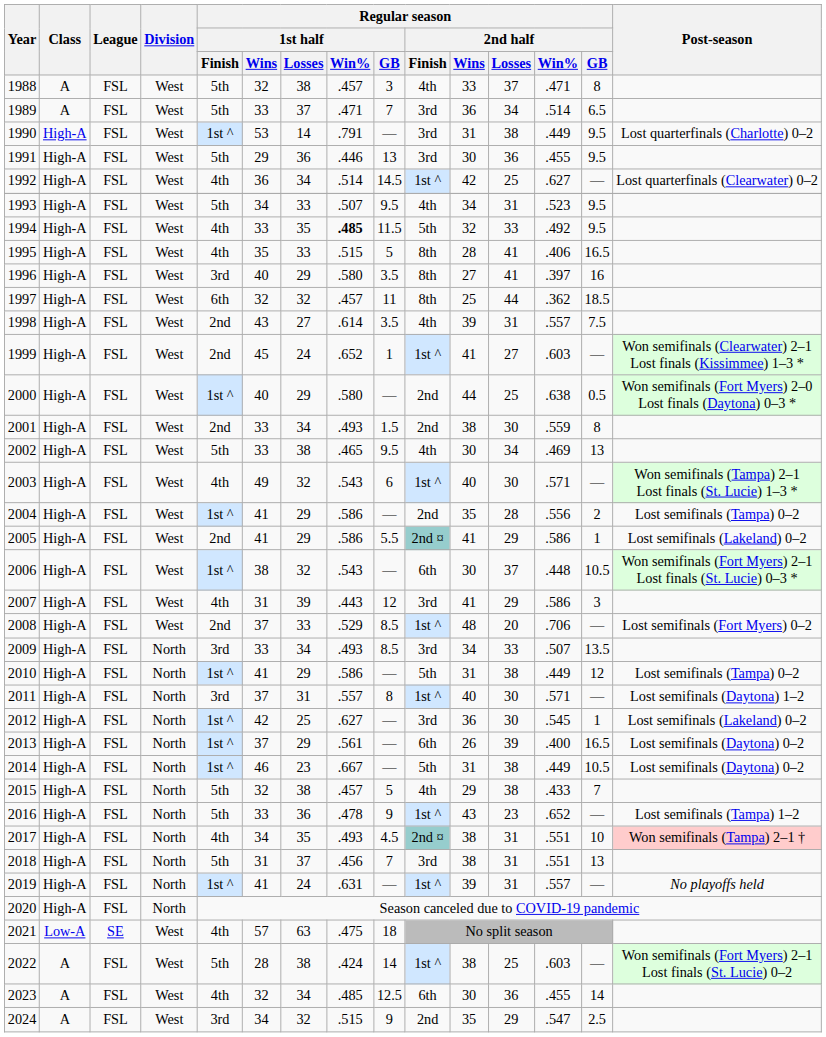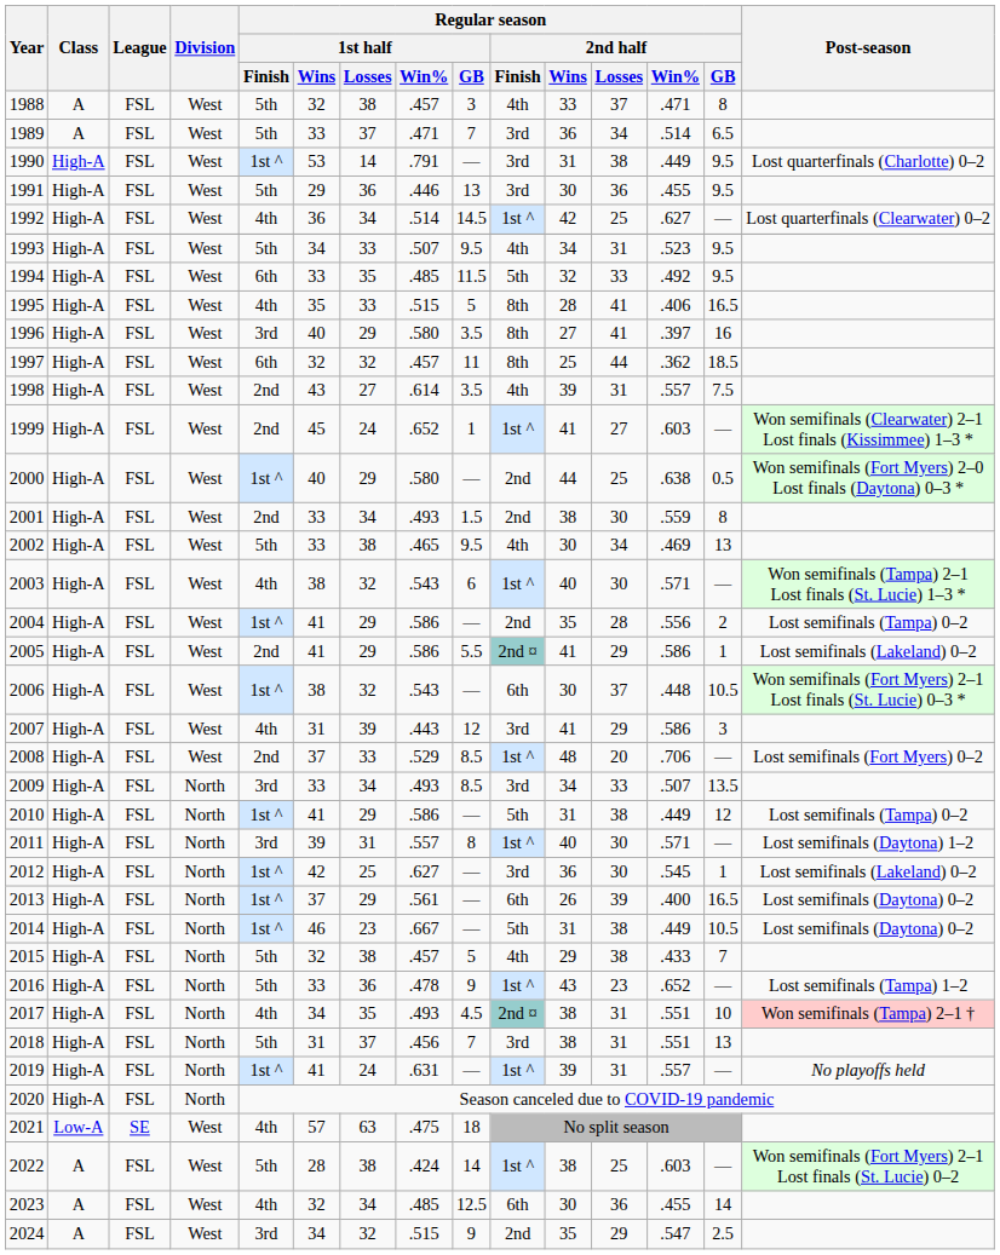 <table class="wikitable" style="text-align:center; font-size:95%">
 <tr>
 <th rowspan=3>Year</th>
 <th rowspan=3>Class</th>
 <th rowspan=3>League</th>
 <th rowspan=3><a href='#'>Division</a></th>
 <th colspan=10>Regular season</th>
 <th rowspan=3>Post-season</th>
 </tr>
 <tr>
 <th colspan=5>1st half</th>
 <th colspan=5>2nd half</th>
 </tr>
 <tr>
 <th>Finish</th>
 <th><a href='#'>Wins</a></th>
 <th><a href='#'>Losses</a></th>
 <th><a href='#'>Win%</a></th>
 <th><a href='#'>GB</a></th>
 <th>Finish</th>
 <th><a href='#'>Wins</a></th>
 <th><a href='#'>Losses</a></th>
 <th><a href='#'>Win%</a></th>
 <th><a href='#'>GB</a></th>
 </tr>
 <tr>
 <td>1988</td>
 <td>A</td>
 <td>FSL</td>
 <td>West</td>
 <td>5th</td>
 <td>32</td>
 <td>38</td>
 <td>.457</td>
 <td>3</td>
 <td>4th</td>
 <td>33</td>
 <td>37</td>
 <td>.471</td>
 <td>8</td>
 <td></td>
 </tr>
 <tr>
 <td>1989</td>
 <td>A</td>
 <td>FSL</td>
 <td>West</td>
 <td>5th</td>
 <td>33</td>
 <td>37</td>
 <td>.471</td>
 <td>7</td>
 <td>3rd</td>
 <td>36</td>
 <td>34</td>
 <td>.514</td>
 <td>6.5</td>
 <td></td>
 </tr>
 <tr>
 <td>1990</td>
 <td><a href='#'>High-A</a></td>
 <td>FSL</td>
 <td>West</td>
 <td bgcolor="#D0E7FF">1st ^</td>
 <td>53</td>
 <td>14</td>
 <td>.791</td>
 <td>—</td>
 <td>3rd</td>
 <td>31</td>
 <td>38</td>
 <td>.449</td>
 <td>9.5</td>
 <td>Lost quarterfinals (<a href='#'>Charlotte</a>) 0–2</td>
 </tr>
 <tr>
 <td>1991</td>
 <td>High-A</td>
 <td>FSL</td>
 <td>West</td>
 <td>5th</td>
 <td>29</td>
 <td>36</td>
 <td>.446</td>
 <td>13</td>
 <td>3rd</td>
 <td>30</td>
 <td>36</td>
 <td>.455</td>
 <td>9.5</td>
 <td></td>
 </tr>
 <tr>
 <td>1992</td>
 <td>High-A</td>
 <td>FSL</td>
 <td>West</td>
 <td>4th</td>
 <td>36</td>
 <td>34</td>
 <td>.514</td>
 <td>14.5</td>
 <td bgcolor="#D0E7FF">1st ^</td>
 <td>42</td>
 <td>25</td>
 <td>.627</td>
 <td>—</td>
 <td>Lost quarterfinals (<a href='#'>Clearwater</a>) 0–2</td>
 </tr>
 <tr>
 </tr>
 <tr>
 <td>1993</td>
 <td>High-A</td>
 <td>FSL</td>
 <td>West</td>
 <td>5th</td>
 <td>34</td>
 <td>33</td>
 <td>.507</td>
 <td>9.5</td>
 <td>4th</td>
 <td>34</td>
 <td>31</td>
 <td>.523</td>
 <td>9.5</td>
 <td></td>
 </tr>
 <tr>
 <td>1994</td>
 <td>High-A</td>
 <td>FSL</td>
 <td>West</td>
-<td>4th</td>
+<td>6th</td>
 <td>33</td>
 <td>35</td>
-<td><strong>.485</strong></td>
+<td>.485</td>
 <td>11.5</td>
 <td>5th</td>
 <td>32</td>
 <td>33</td>
 <td>.492</td>
 <td>9.5</td>
 <td></td>
 </tr>
 <tr>
 <td>1995</td>
 <td>High-A</td>
 <td>FSL</td>
 <td>West</td>
 <td>4th</td>
 <td>35</td>
 <td>33</td>
 <td>.515</td>
 <td>5</td>
 <td>8th</td>
 <td>28</td>
 <td>41</td>
 <td>.406</td>
 <td>16.5</td>
 <td></td>
 </tr>
 <tr>
 <td>1996</td>
 <td>High-A</td>
 <td>FSL</td>
 <td>West</td>
 <td>3rd</td>
 <td>40</td>
 <td>29</td>
 <td>.580</td>
 <td>3.5</td>
 <td>8th</td>
 <td>27</td>
 <td>41</td>
 <td>.397</td>
 <td>16</td>
 <td></td>
 </tr>
 <tr>
 <td>1997</td>
 <td>High-A</td>
 <td>FSL</td>
 <td>West</td>
 <td>6th</td>
 <td>32</td>
 <td>32</td>
 <td>.457</td>
 <td>11</td>
 <td>8th</td>
 <td>25</td>
 <td>44</td>
 <td>.362</td>
 <td>18.5</td>
 <td></td>
 </tr>
 <tr>
 <td>1998</td>
 <td>High-A</td>
 <td>FSL</td>
 <td>West</td>
 <td>2nd</td>
 <td>43</td>
 <td>27</td>
 <td>.614</td>
 <td>3.5</td>
 <td>4th</td>
 <td>39</td>
 <td>31</td>
 <td>.557</td>
 <td>7.5</td>
 <td></td>
 </tr>
 <tr>
 <td>1999</td>
 <td>High-A</td>
 <td>FSL</td>
 <td>West</td>
 <td>2nd</td>
 <td>45</td>
 <td>24</td>
 <td>.652</td>
 <td>1</td>
 <td bgcolor="#D0E7FF">1st ^</td>
 <td>41</td>
 <td>27</td>
 <td>.603</td>
 <td>—</td>
 <td bgcolor="#ddffdd">Won semifinals (<a href='#'>Clearwater</a>) 2–1<br>Lost finals (<a href='#'>Kissimmee</a>) 1–3 *</td>
 </tr>
 <tr>
 <td>2000</td>
 <td>High-A</td>
 <td>FSL</td>
 <td>West</td>
 <td bgcolor="#D0E7FF">1st ^</td>
 <td>40</td>
 <td>29</td>
 <td>.580</td>
 <td>—</td>
 <td>2nd</td>
 <td>44</td>
 <td>25</td>
 <td>.638</td>
 <td>0.5</td>
 <td bgcolor="#ddffdd">Won semifinals (<a href='#'>Fort Myers</a>) 2–0<br>Lost finals (<a href='#'>Daytona</a>) 0–3 *</td>
 </tr>
 <tr>
 <td>2001</td>
 <td>High-A</td>
 <td>FSL</td>
 <td>West</td>
 <td>2nd</td>
 <td>33</td>
 <td>34</td>
 <td>.493</td>
 <td>1.5</td>
 <td>2nd</td>
 <td>38</td>
 <td>30</td>
 <td>.559</td>
 <td>8</td>
 <td></td>
 </tr>
 <tr>
 <td>2002</td>
 <td>High-A</td>
 <td>FSL</td>
 <td>West</td>
 <td>5th</td>
 <td>33</td>
 <td>38</td>
 <td>.465</td>
 <td>9.5</td>
 <td>4th</td>
 <td>30</td>
 <td>34</td>
 <td>.469</td>
 <td>13</td>
 <td></td>
 </tr>
 <tr>
 <td>2003</td>
 <td>High-A</td>
 <td>FSL</td>
 <td>West</td>
 <td>4th</td>
-<td>49</td>
+<td>38</td>
 <td>32</td>
 <td>.543</td>
 <td>6</td>
 <td bgcolor="#D0E7FF">1st ^</td>
 <td>40</td>
 <td>30</td>
 <td>.571</td>
 <td>—</td>
 <td bgcolor="#ddffdd">Won semifinals (<a href='#'>Tampa</a>) 2–1<br>Lost finals (<a href='#'>St. Lucie</a>) 1–3 *</td>
 </tr>
 <tr>
 <td>2004</td>
 <td>High-A</td>
 <td>FSL</td>
 <td>West</td>
 <td bgcolor="#D0E7FF">1st ^</td>
 <td>41</td>
 <td>29</td>
 <td>.586</td>
 <td>—</td>
 <td>2nd</td>
 <td>35</td>
 <td>28</td>
 <td>.556</td>
 <td>2</td>
 <td>Lost semifinals (<a href='#'>Tampa</a>) 0–2</td>
 </tr>
 <tr>
 <td>2005</td>
 <td>High-A</td>
 <td>FSL</td>
 <td>West</td>
 <td>2nd</td>
 <td>41</td>
 <td>29</td>
 <td>.586</td>
 <td>5.5</td>
 <td bgcolor="#96CDCD">2nd ¤</td>
 <td>41</td>
 <td>29</td>
 <td>.586</td>
 <td>1</td>
 <td>Lost semifinals (<a href='#'>Lakeland</a>) 0–2</td>
 </tr>
 <tr>
 <td>2006</td>
 <td>High-A</td>
 <td>FSL</td>
 <td>West</td>
 <td bgcolor="#D0E7FF">1st ^</td>
 <td>38</td>
 <td>32</td>
 <td>.543</td>
 <td>—</td>
 <td>6th</td>
 <td>30</td>
 <td>37</td>
 <td>.448</td>
 <td>10.5</td>
 <td bgcolor="#ddffdd">Won semifinals (<a href='#'>Fort Myers</a>) 2–1<br>Lost finals (<a href='#'>St. Lucie</a>) 0–3 *</td>
 </tr>
 <tr>
 <td>2007</td>
 <td>High-A</td>
 <td>FSL</td>
 <td>West</td>
 <td>4th</td>
 <td>31</td>
 <td>39</td>
 <td>.443</td>
 <td>12</td>
 <td>3rd</td>
 <td>41</td>
 <td>29</td>
 <td>.586</td>
 <td>3</td>
 <td></td>
 </tr>
 <tr>
 <td>2008</td>
 <td>High-A</td>
 <td>FSL</td>
 <td>West</td>
 <td>2nd</td>
 <td>37</td>
 <td>33</td>
 <td>.529</td>
 <td>8.5</td>
 <td bgcolor="#D0E7FF">1st ^</td>
 <td>48</td>
 <td>20</td>
 <td>.706</td>
 <td>—</td>
 <td>Lost semifinals (<a href='#'>Fort Myers</a>) 0–2</td>
 </tr>
 <tr>
 <td>2009</td>
 <td>High-A</td>
 <td>FSL</td>
 <td>North</td>
 <td>3rd</td>
 <td>33</td>
 <td>34</td>
 <td>.493</td>
 <td>8.5</td>
 <td>3rd</td>
 <td>34</td>
 <td>33</td>
 <td>.507</td>
 <td>13.5</td>
 <td></td>
 </tr>
 <tr>
 <td>2010</td>
 <td>High-A</td>
 <td>FSL</td>
 <td>North</td>
 <td bgcolor="#D0E7FF">1st ^</td>
 <td>41</td>
 <td>29</td>
 <td>.586</td>
 <td>—</td>
 <td>5th</td>
 <td>31</td>
 <td>38</td>
 <td>.449</td>
 <td>12</td>
 <td>Lost semifinals (<a href='#'>Tampa</a>) 0–2</td>
 </tr>
 <tr>
 <td>2011</td>
 <td>High-A</td>
 <td>FSL</td>
 <td>North</td>
 <td>3rd</td>
-<td>37</td>
+<td>39</td>
 <td>31</td>
 <td>.557</td>
 <td>8</td>
 <td bgcolor="#D0E7FF">1st ^</td>
 <td>40</td>
 <td>30</td>
 <td>.571</td>
 <td>—</td>
 <td>Lost semifinals (<a href='#'>Daytona</a>) 1–2</td>
 </tr>
 <tr>
 <td>2012</td>
 <td>High-A</td>
 <td>FSL</td>
 <td>North</td>
 <td bgcolor="#D0E7FF">1st ^</td>
 <td>42</td>
 <td>25</td>
 <td>.627</td>
 <td>—</td>
 <td>3rd</td>
 <td>36</td>
 <td>30</td>
 <td>.545</td>
 <td>1</td>
 <td>Lost semifinals (<a href='#'>Lakeland</a>) 0–2</td>
 </tr>
 <tr>
 <td>2013</td>
 <td>High-A</td>
 <td>FSL</td>
 <td>North</td>
 <td bgcolor="#D0E7FF">1st ^</td>
 <td>37</td>
 <td>29</td>
 <td>.561</td>
 <td>—</td>
 <td>6th</td>
 <td>26</td>
 <td>39</td>
 <td>.400</td>
 <td>16.5</td>
 <td>Lost semifinals (<a href='#'>Daytona</a>) 0–2</td>
 </tr>
 <tr>
 <td>2014</td>
 <td>High-A</td>
 <td>FSL</td>
 <td>North</td>
 <td bgcolor="#D0E7FF">1st ^</td>
 <td>46</td>
 <td>23</td>
 <td>.667</td>
 <td>—</td>
 <td>5th</td>
 <td>31</td>
 <td>38</td>
 <td>.449</td>
 <td>10.5</td>
 <td>Lost semifinals (<a href='#'>Daytona</a>) 0–2</td>
 </tr>
 <tr>
 <td>2015</td>
 <td>High-A</td>
 <td>FSL</td>
 <td>North</td>
 <td>5th</td>
 <td>32</td>
 <td>38</td>
 <td>.457</td>
 <td>5</td>
 <td>4th</td>
 <td>29</td>
 <td>38</td>
 <td>.433</td>
 <td>7</td>
 <td></td>
 </tr>
 <tr>
 <td>2016</td>
 <td>High-A</td>
 <td>FSL</td>
 <td>North</td>
 <td>5th</td>
 <td>33</td>
 <td>36</td>
 <td>.478</td>
 <td>9</td>
 <td bgcolor="#D0E7FF">1st ^</td>
 <td>43</td>
 <td>23</td>
 <td>.652</td>
 <td>—</td>
 <td>Lost semifinals (<a href='#'>Tampa</a>) 1–2</td>
 </tr>
 <tr>
 <td>2017</td>
 <td>High-A</td>
 <td>FSL</td>
 <td>North</td>
 <td>4th</td>
 <td>34</td>
 <td>35</td>
 <td>.493</td>
 <td>4.5</td>
 <td bgcolor="#96CDCD">2nd ¤</td>
 <td>38</td>
 <td>31</td>
 <td>.551</td>
 <td>10</td>
 <td bgcolor="#FFCCCC">Won semifinals (<a href='#'>Tampa</a>) 2–1 †<br></td>
 </tr>
 <tr>
 <td>2018</td>
 <td>High-A</td>
 <td>FSL</td>
 <td>North</td>
 <td>5th</td>
 <td>31</td>
 <td>37</td>
 <td>.456</td>
 <td>7</td>
 <td>3rd</td>
 <td>38</td>
 <td>31</td>
 <td>.551</td>
 <td>13</td>
 <td></td>
 </tr>
 <tr>
 <td>2019</td>
 <td>High-A</td>
 <td>FSL</td>
 <td>North</td>
 <td bgcolor="#D0E7FF">1st ^</td>
 <td>41</td>
 <td>24</td>
 <td>.631</td>
 <td>—</td>
 <td bgcolor="#D0E7FF">1st ^</td>
 <td>39</td>
 <td>31</td>
 <td>.557</td>
 <td>—</td>
 <td><em>No playoffs held</em></td>
 </tr>
 <tr>
 <td>2020</td>
 <td>High-A</td>
 <td>FSL</td>
 <td>North</td>
 <td colspan="11">Season canceled due to <a href='#'>COVID-19 pandemic</a></td>
 </tr>
 <tr>
 <td>2021</td>
 <td><a href='#'>Low-A</a></td>
 <td><a href='#'>SE</a></td>
 <td>West</td>
 <td>4th</td>
 <td>57</td>
 <td>63</td>
 <td>.475</td>
 <td>18</td>
 <td colspan="5"; bgcolor="bbbbbb">No split season</td>
 <td></td>
 </tr>
 <tr>
 <td>2022</td>
 <td>A</td>
 <td>FSL</td>
 <td>West</td>
 <td>5th</td>
 <td>28</td>
 <td>38</td>
 <td>.424</td>
 <td>14</td>
 <td bgcolor="#D0E7FF">1st ^</td>
 <td>38</td>
 <td>25</td>
 <td>.603</td>
 <td>—</td>
 <td bgcolor="#ddffdd">Won semifinals (<a href='#'>Fort Myers</a>) 2–1<br>Lost finals (<a href='#'>St. Lucie</a>) 0–2</td>
 </tr>
 <tr>
 <td>2023</td>
 <td>A</td>
 <td>FSL</td>
 <td>West</td>
 <td>4th</td>
 <td>32</td>
 <td>34</td>
 <td>.485</td>
 <td>12.5</td>
 <td>6th</td>
 <td>30</td>
 <td>36</td>
 <td>.455</td>
 <td>14</td>
 <td></td>
 </tr>
 <tr>
 <td>2024</td>
 <td>A</td>
 <td>FSL</td>
 <td>West</td>
 <td>3rd</td>
 <td>34</td>
 <td>32</td>
 <td>.515</td>
 <td>9</td>
 <td>2nd</td>
 <td>35</td>
 <td>29</td>
 <td>.547</td>
 <td>2.5</td>
 </tr>
 </table>
